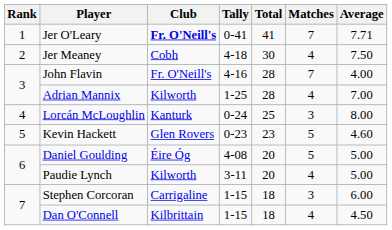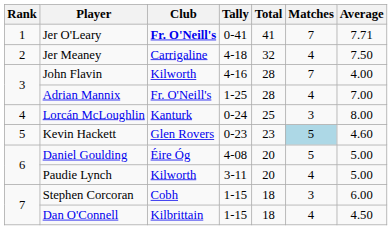 <table class="wikitable">
 <tr>
 <th>Rank</th>
 <th>Player</th>
 <th>Club</th>
 <th>Tally</th>
 <th>Total</th>
 <th>Matches</th>
 <th>Average</th>
 </tr>
 <tr>
 <td rowspan="1" style="text-align:center;">1</td>
 <td>Jer O'Leary</td>
 <td><strong><a href='#'>Fr. O'Neill's</a></strong></td>
 <td align=center>0-41</td>
 <td align=center>41</td>
 <td align=center>7</td>
 <td align=center>7.71</td>
 </tr>
 <tr>
 <td rowspan="1" style="text-align:center;">2</td>
 <td>Jer Meaney</td>
-<td><a href='#'>Cobh</a></td>
+<td><a href='#'>Carrigaline</a></td>
 <td align=center>4-18</td>
-<td align=center>30</td>
+<td align=center>32</td>
 <td align=center>4</td>
 <td align=center>7.50</td>
 </tr>
 <tr>
 <td rowspan="2" style="text-align:center;">3</td>
 <td>John Flavin</td>
-<td><a href='#'>Fr. O'Neill's</a></td>
+<td><a href='#'>Kilworth</a></td>
 <td align=center>4-16</td>
 <td align=center>28</td>
 <td align=center>7</td>
 <td align=center>4.00</td>
 </tr>
 <tr>
 <td><a href='#'>Adrian Mannix</a></td>
-<td><a href='#'>Kilworth</a></td>
+<td><a href='#'>Fr. O'Neill's</a></td>
 <td align=center>1-25</td>
 <td align=center>28</td>
 <td align=center>4</td>
 <td align=center>7.00</td>
 </tr>
 <tr>
 <td rowspan="1" style="text-align:center;">4</td>
 <td><a href='#'>Lorcán McLoughlin</a></td>
 <td><a href='#'>Kanturk</a></td>
 <td align=center>0-24</td>
 <td align=center>25</td>
 <td align=center>3</td>
 <td align=center>8.00</td>
 </tr>
 <tr>
 <td rowspan="1" style="text-align:center;">5</td>
 <td>Kevin Hackett</td>
 <td><a href='#'>Glen Rovers</a></td>
 <td align=center>0-23</td>
 <td align=center>23</td>
-<td align=center>5</td>
+<td align=center style="background: lightblue;">5</td>
 <td align=center>4.60</td>
 </tr>
 <tr>
 <td rowspan="2" style="text-align:center;">6</td>
 <td><a href='#'>Daniel Goulding</a></td>
 <td><a href='#'>Éire Óg</a></td>
 <td align=center>4-08</td>
 <td align=center>20</td>
 <td align=center>5</td>
 <td align=center>5.00</td>
 </tr>
 <tr>
 <td>Paudie Lynch</td>
 <td><a href='#'>Kilworth</a></td>
 <td align=center>3-11</td>
 <td align=center>20</td>
 <td align=center>4</td>
 <td align=center>5.00</td>
 </tr>
 <tr>
 <td rowspan="2" style="text-align:center;">7</td>
 <td>Stephen Corcoran</td>
-<td><a href='#'>Carrigaline</a></td>
+<td><a href='#'>Cobh</a></td>
 <td align=center>1-15</td>
 <td align=center>18</td>
 <td align=center>3</td>
 <td align=center>6.00</td>
 </tr>
 <tr>
 <td><a href='#'>Dan O'Connell</a></td>
 <td><a href='#'>Kilbrittain</a></td>
 <td align=center>1-15</td>
 <td align=center>18</td>
 <td align=center>4</td>
 <td align=center>4.50</td>
 </tr>
 </table>
